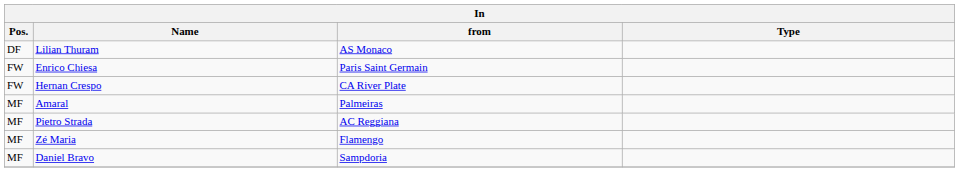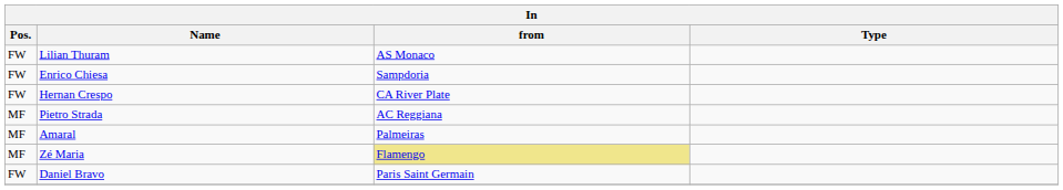 <table class="wikitable" style="font-size:90%;width:99%;">
 <tr>
 <th colspan="4">In</th>
 </tr>
 <tr>
 <th width=3%>Pos.</th>
 <th width=32%>Name</th>
 <th width=30%>from</th>
 <th width=35%>Type</th>
 </tr>
 <tr>
-<td>DF</td>
+<td>FW</td>
 <td><a href='#'>Lilian Thuram</a></td>
 <td><a href='#'>AS Monaco</a></td>
 <td></td>
 </tr>
 <tr>
 <td>FW</td>
 <td><a href='#'>Enrico Chiesa</a></td>
-<td><a href='#'>Paris Saint Germain</a></td>
+<td><a href='#'>Sampdoria</a></td>
 <td></td>
 </tr>
 <tr>
 <td>FW</td>
 <td><a href='#'>Hernan Crespo</a></td>
 <td><a href='#'>CA River Plate</a></td>
 <td></td>
 </tr>
 <tr>
 <td>MF</td>
+<td><a href='#'>Pietro Strada</a></td>
+<td><a href='#'>AC Reggiana</a></td>
+<td></td>
+</tr>
+<tr>
+<td>MF</td>
 <td><a href='#'>Amaral</a></td>
 <td><a href='#'>Palmeiras</a></td>
 <td></td>
 </tr>
 <tr>
 <td>MF</td>
-<td><a href='#'>Pietro Strada</a></td>
-<td><a href='#'>AC Reggiana</a></td>
+<td><a href='#'>Zé Maria</a></td>
+<td style="background: khaki;"><a href='#'>Flamengo</a></td>
 <td></td>
 </tr>
 <tr>
-<td>MF</td>
-<td><a href='#'>Zé Maria</a></td>
-<td><a href='#'>Flamengo</a></td>
-<td></td>
-</tr>
-<tr>
-<td>MF</td>
+<td>FW</td>
 <td><a href='#'>Daniel Bravo</a></td>
-<td><a href='#'>Sampdoria</a></td>
+<td><a href='#'>Paris Saint Germain</a></td>
 <td></td>
 </tr>
 <tr>
 </tr>
 </table>
